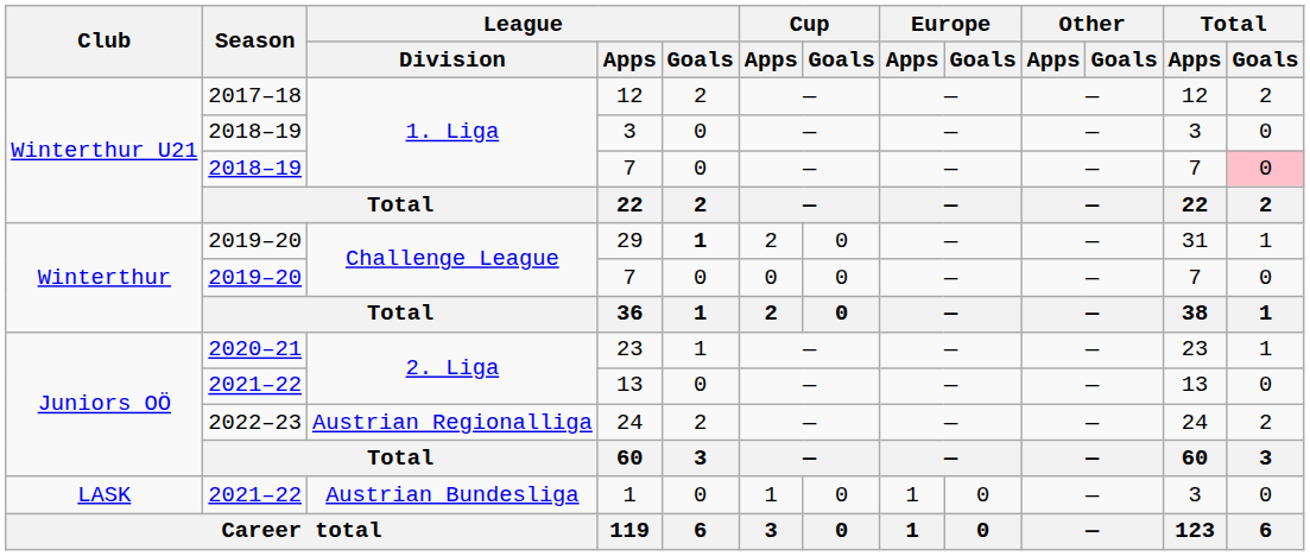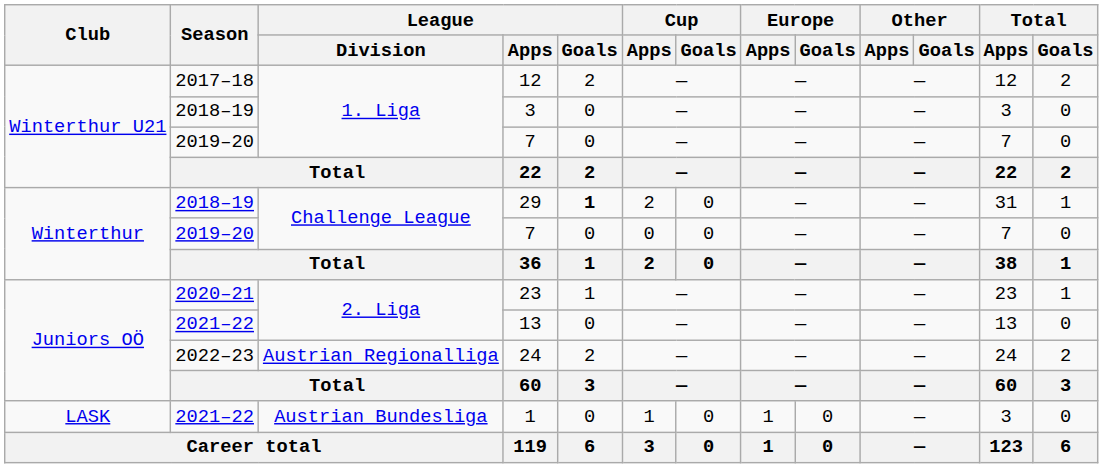 <table class="wikitable" style="text-align: center">
 <tr>
 <th rowspan="2">Club</th>
 <th rowspan="2">Season</th>
 <th colspan="3">League</th>
 <th colspan="2">Cup</th>
 <th colspan="2">Europe</th>
 <th colspan="2">Other</th>
 <th colspan="2">Total</th>
 </tr>
 <tr>
 <th>Division</th>
 <th>Apps</th>
 <th>Goals</th>
 <th>Apps</th>
 <th>Goals</th>
 <th>Apps</th>
 <th>Goals</th>
 <th>Apps</th>
 <th>Goals</th>
 <th>Apps</th>
 <th>Goals</th>
 </tr>
 <tr>
 <td rowspan="4"><a href='#'>Winterthur U21</a></td>
 <td>2017–18</td>
 <td rowspan="3"><a href='#'>1. Liga</a></td>
 <td>12</td>
 <td>2</td>
 <td colspan="2">—</td>
 <td colspan="2">—</td>
 <td colspan="2">—</td>
 <td>12</td>
 <td>2</td>
 </tr>
 <tr>
 <td>2018–19</td>
 <td>3</td>
 <td>0</td>
 <td colspan="2">—</td>
 <td colspan="2">—</td>
 <td colspan="2">—</td>
 <td>3</td>
 <td>0</td>
 </tr>
 <tr>
-<td><a href='#'>2018–19</a></td>
+<td>2019–20</td>
 <td>7</td>
 <td>0</td>
 <td colspan="2">—</td>
 <td colspan="2">—</td>
 <td colspan="2">—</td>
 <td>7</td>
-<td style="background: pink;">0</td>
+<td>0</td>
 </tr>
 <tr>
 <th colspan="2">Total</th>
 <th>22</th>
 <th>2</th>
 <th colspan="2">—</th>
 <th colspan="2">—</th>
 <th colspan="2">—</th>
 <th>22</th>
 <th>2</th>
 </tr>
 <tr>
 <td rowspan="3"><a href='#'>Winterthur</a></td>
-<td>2019–20</td>
+<td><a href='#'>2018–19</a></td>
 <td rowspan="2"><a href='#'>Challenge League</a></td>
 <td>29</td>
 <td><strong>1</strong></td>
 <td>2</td>
 <td>0</td>
 <td colspan="2">—</td>
 <td colspan="2">—</td>
 <td>31</td>
 <td>1</td>
 </tr>
 <tr>
 <td><a href='#'>2019–20</a></td>
 <td>7</td>
 <td>0</td>
 <td>0</td>
 <td>0</td>
 <td colspan="2">—</td>
 <td colspan="2">—</td>
 <td>7</td>
 <td>0</td>
 </tr>
 <tr>
 <th colspan="2">Total</th>
 <th>36</th>
 <th>1</th>
 <th>2</th>
 <th>0</th>
 <th colspan="2">—</th>
 <th colspan="2">—</th>
 <th>38</th>
 <th>1</th>
 </tr>
 <tr>
 <td rowspan="4"><a href='#'>Juniors OÖ</a></td>
 <td><a href='#'>2020–21</a></td>
 <td rowspan="2"><a href='#'>2. Liga</a></td>
 <td>23</td>
 <td>1</td>
 <td colspan="2">—</td>
 <td colspan="2">—</td>
 <td colspan="2">—</td>
 <td>23</td>
 <td>1</td>
 </tr>
 <tr>
 <td><a href='#'>2021–22</a></td>
 <td>13</td>
 <td>0</td>
 <td colspan="2">—</td>
 <td colspan="2">—</td>
 <td colspan="2">—</td>
 <td>13</td>
 <td>0</td>
 </tr>
 <tr>
 <td>2022–23</td>
 <td><a href='#'>Austrian Regionalliga</a></td>
 <td>24</td>
 <td>2</td>
 <td colspan="2">—</td>
 <td colspan="2">—</td>
 <td colspan="2">—</td>
 <td>24</td>
 <td>2</td>
 </tr>
 <tr>
 <th colspan="2">Total</th>
 <th>60</th>
 <th>3</th>
 <th colspan="2">—</th>
 <th colspan="2">—</th>
 <th colspan="2">—</th>
 <th>60</th>
 <th>3</th>
 </tr>
 <tr>
 <td><a href='#'>LASK</a></td>
 <td><a href='#'>2021–22</a></td>
 <td><a href='#'>Austrian Bundesliga</a></td>
 <td>1</td>
 <td>0</td>
 <td>1</td>
 <td>0</td>
 <td>1</td>
 <td>0</td>
 <td colspan="2">—</td>
 <td>3</td>
 <td>0</td>
 </tr>
 <tr>
 <th colspan="3">Career total</th>
 <th>119</th>
 <th>6</th>
 <th>3</th>
 <th>0</th>
 <th>1</th>
 <th>0</th>
 <th colspan="2">—</th>
 <th>123</th>
 <th>6</th>
 </tr>
 </table>
